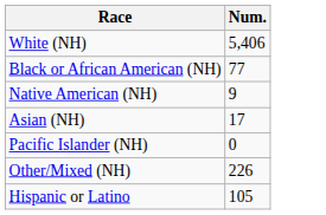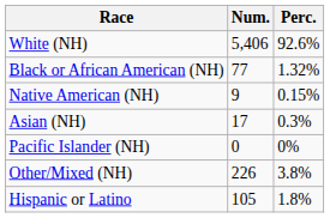 <table class="wikitable">
 <tr>
 <th>Race</th>
 <th>Num.</th>
+<th>Perc.</th>
 </tr>
 <tr>
 <td><a href='#'>White</a> (NH)</td>
 <td>5,406</td>
+<td>92.6%</td>
 </tr>
 <tr>
 <td><a href='#'>Black or African American</a> (NH)</td>
 <td>77</td>
+<td>1.32%</td>
 </tr>
 <tr>
 <td><a href='#'>Native American</a> (NH)</td>
 <td>9</td>
+<td>0.15%</td>
 </tr>
 <tr>
 <td><a href='#'>Asian</a> (NH)</td>
 <td>17</td>
+<td>0.3%</td>
 </tr>
 <tr>
 <td><a href='#'>Pacific Islander</a> (NH)</td>
 <td>0</td>
+<td>0%</td>
 </tr>
 <tr>
 <td><a href='#'>Other/Mixed</a> (NH)</td>
 <td>226</td>
+<td>3.8%</td>
 </tr>
 <tr>
 <td><a href='#'>Hispanic</a> or <a href='#'>Latino</a></td>
 <td>105</td>
+<td>1.8%</td>
 </tr>
 </table>
